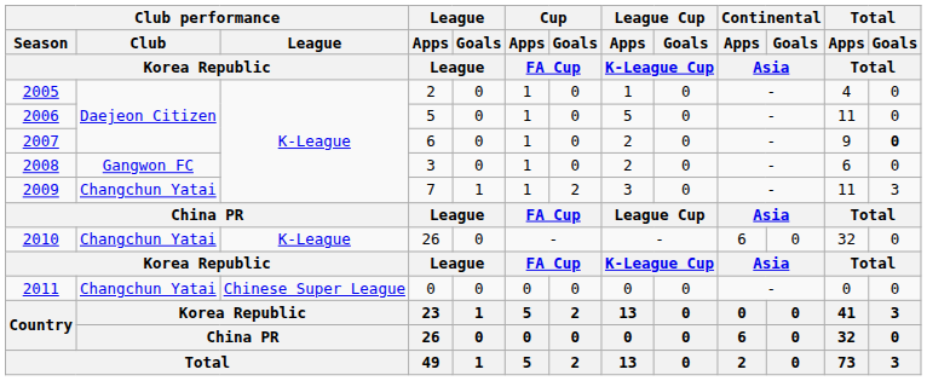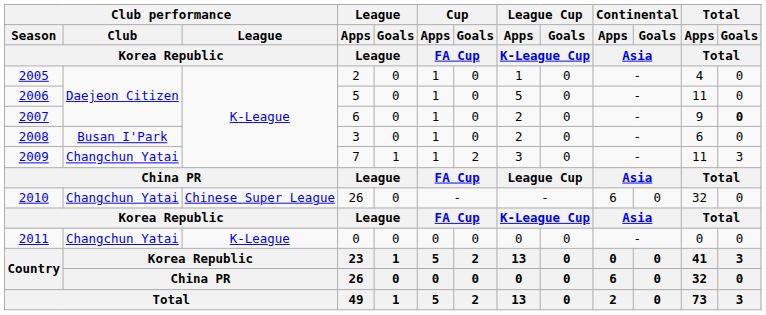 <table class="wikitable" style="text-align:center;">
 <tr>
 <th colspan=3>Club performance</th>
 <th colspan=2>League</th>
 <th colspan=2>Cup</th>
 <th colspan=2>League Cup</th>
 <th colspan=2>Continental</th>
 <th colspan=2>Total</th>
 </tr>
 <tr>
 <th>Season</th>
 <th>Club</th>
 <th>League</th>
 <th>Apps</th>
 <th>Goals</th>
 <th>Apps</th>
 <th>Goals</th>
 <th>Apps</th>
 <th>Goals</th>
 <th>Apps</th>
 <th>Goals</th>
 <th>Apps</th>
 <th>Goals</th>
 </tr>
 <tr>
 <th colspan=3>Korea Republic</th>
 <th colspan=2>League</th>
 <th colspan=2><a href='#'>FA Cup</a></th>
 <th colspan=2><a href='#'>K-League Cup</a></th>
 <th colspan=2><a href='#'>Asia</a></th>
 <th colspan=2>Total</th>
 </tr>
 <tr>
 <td><a href='#'>2005</a></td>
 <td rowspan=3><a href='#'>Daejeon Citizen</a></td>
 <td rowspan=5><a href='#'>K-League</a></td>
 <td>2</td>
 <td>0</td>
 <td>1</td>
 <td>0</td>
 <td>1</td>
 <td>0</td>
 <td colspan="2">-</td>
 <td>4</td>
 <td>0</td>
 </tr>
 <tr>
 <td><a href='#'>2006</a></td>
 <td>5</td>
 <td>0</td>
 <td>1</td>
 <td>0</td>
 <td>5</td>
 <td>0</td>
 <td colspan="2">-</td>
 <td>11</td>
 <td>0</td>
 </tr>
 <tr>
 <td><a href='#'>2007</a></td>
 <td>6</td>
 <td>0</td>
 <td>1</td>
 <td>0</td>
 <td>2</td>
 <td>0</td>
 <td colspan="2">-</td>
 <td>9</td>
 <td><strong>0</strong></td>
 </tr>
 <tr>
 <td><a href='#'>2008</a></td>
-<td rowspan=1><a href='#'>Gangwon FC</a></td>
+<td rowspan=1><a href='#'>Busan I'Park</a></td>
 <td>3</td>
 <td>0</td>
 <td>1</td>
 <td>0</td>
 <td>2</td>
 <td>0</td>
 <td colspan="2">-</td>
 <td>6</td>
 <td>0</td>
 </tr>
 <tr>
 <td><a href='#'>2009</a></td>
 <td rowspan=1><a href='#'>Changchun Yatai</a></td>
 <td>7</td>
 <td>1</td>
 <td>1</td>
 <td>2</td>
 <td>3</td>
 <td>0</td>
 <td colspan="2">-</td>
 <td>11</td>
 <td>3</td>
 </tr>
 <tr>
 <th colspan=3>China PR</th>
 <th colspan=2>League</th>
 <th colspan=2><a href='#'>FA Cup</a></th>
 <th colspan=2>League Cup</th>
 <th colspan=2><a href='#'>Asia</a></th>
 <th colspan=2>Total</th>
 </tr>
 <tr>
 <td><a href='#'>2010</a></td>
 <td rowspan=1><a href='#'>Changchun Yatai</a></td>
-<td rowspan=1><a href='#'>K-League</a></td>
+<td rowspan=1><a href='#'>Chinese Super League</a></td>
 <td>26</td>
 <td>0</td>
 <td colspan="2">-</td>
 <td colspan="2">-</td>
 <td>6</td>
 <td>0</td>
 <td>32</td>
 <td>0</td>
 </tr>
 <tr>
 <th colspan=3>Korea Republic</th>
 <th colspan=2>League</th>
 <th colspan=2><a href='#'>FA Cup</a></th>
 <th colspan=2><a href='#'>K-League Cup</a></th>
 <th colspan=2><a href='#'>Asia</a></th>
 <th colspan=2>Total</th>
 </tr>
 <tr>
 <td><a href='#'>2011</a></td>
 <td rowspan=1><a href='#'>Changchun Yatai</a></td>
-<td rowspan=1><a href='#'>Chinese Super League</a></td>
+<td rowspan=1><a href='#'>K-League</a></td>
 <td>0</td>
 <td>0</td>
 <td>0</td>
 <td>0</td>
 <td>0</td>
 <td>0</td>
 <td colspan="2">-</td>
 <td>0</td>
 <td>0</td>
 </tr>
 <tr>
 <th rowspan=2>Country</th>
 <th colspan=2>Korea Republic</th>
 <th>23</th>
 <th>1</th>
 <th>5</th>
 <th>2</th>
 <th>13</th>
 <th>0</th>
 <th>0</th>
 <th>0</th>
 <th>41</th>
 <th>3</th>
 </tr>
 <tr>
 <th colspan=2>China PR</th>
 <th>26</th>
 <th>0</th>
 <th>0</th>
 <th>0</th>
 <th>0</th>
 <th>0</th>
 <th>6</th>
 <th>0</th>
 <th>32</th>
 <th>0</th>
 </tr>
 <tr>
 <th colspan=3>Total</th>
 <th>49</th>
 <th>1</th>
 <th>5</th>
 <th>2</th>
 <th>13</th>
 <th>0</th>
 <th>2</th>
 <th>0</th>
 <th>73</th>
 <th>3</th>
 </tr>
 </table>
